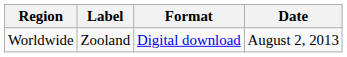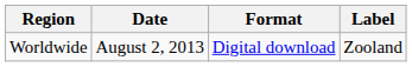 <table class=wikitable>
 <tr>
 <th>Region</th>
+<th>Date</th>
+<th>Format</th>
 <th>Label</th>
-<th>Format</th>
-<th>Date</th>
 </tr>
 <tr>
 <td rowspan="1">Worldwide</td>
+<td>August 2, 2013</td>
+<td><a href='#'>Digital download</a></td>
 <td rowspan="1">Zooland</td>
-<td><a href='#'>Digital download</a></td>
-<td>August 2, 2013</td>
 </tr>
 </table>
